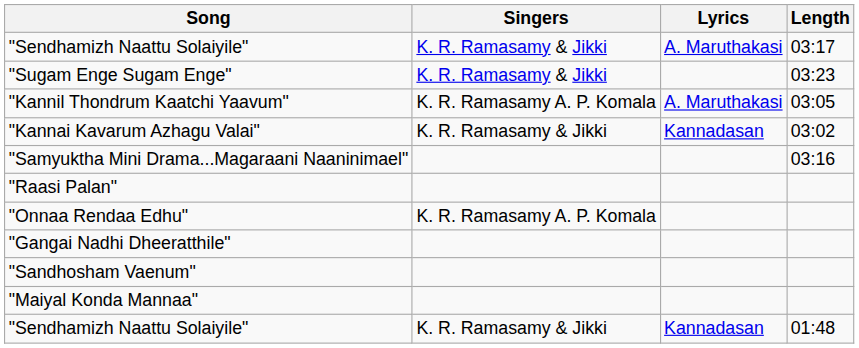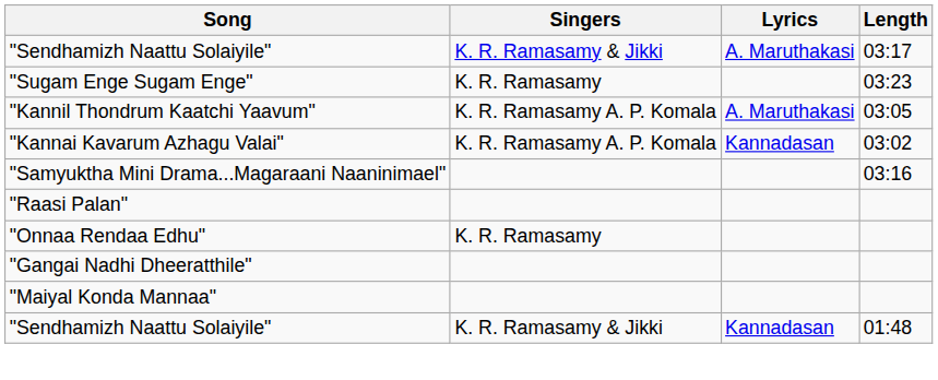 <table class="wikitable">
 <tr>
 <th>Song</th>
 <th>Singers</th>
 <th>Lyrics</th>
 <th>Length</th>
 </tr>
 <tr>
 <td>"Sendhamizh Naattu Solaiyile"</td>
 <td><a href='#'>K. R. Ramasamy</a> & <a href='#'>Jikki</a></td>
 <td><a href='#'>A. Maruthakasi</a></td>
 <td>03:17</td>
 </tr>
 <tr>
 <td>"Sugam Enge  Sugam Enge"</td>
-<td><a href='#'>K. R. Ramasamy</a> & <a href='#'>Jikki</a></td>
+<td>K. R. Ramasamy</td>
 <td></td>
 <td>03:23</td>
 </tr>
 <tr>
 <td>"Kannil Thondrum Kaatchi Yaavum"</td>
 <td>K. R. Ramasamy A. P. Komala</td>
 <td><a href='#'>A. Maruthakasi</a></td>
 <td>03:05</td>
 </tr>
 <tr>
 <td>"Kannai Kavarum Azhagu Valai"</td>
-<td>K. R. Ramasamy & Jikki</td>
+<td>K. R. Ramasamy A. P. Komala</td>
 <td><a href='#'>Kannadasan</a></td>
 <td>03:02</td>
 </tr>
 <tr>
 <td>"Samyuktha Mini Drama...Magaraani Naaninimael"</td>
 <td></td>
 <td></td>
 <td>03:16</td>
 </tr>
 <tr>
 <td>"Raasi Palan"</td>
 <td></td>
 <td></td>
 <td></td>
 </tr>
 <tr>
 <td>"Onnaa Rendaa Edhu"</td>
-<td>K. R. Ramasamy A. P. Komala</td>
+<td>K. R. Ramasamy</td>
 <td></td>
 <td></td>
 </tr>
 <tr>
 <td>"Gangai Nadhi Dheeratthile"</td>
-<td></td>
-<td></td>
-<td></td>
-</tr>
-<tr>
-<td>"Sandhosham Vaenum"</td>
 <td></td>
 <td></td>
 <td></td>
 </tr>
 <tr>
 <td>"Maiyal Konda Mannaa"</td>
 <td></td>
 <td></td>
 <td></td>
 </tr>
 <tr>
 <td>"Sendhamizh Naattu Solaiyile"</td>
 <td>K. R. Ramasamy & Jikki</td>
 <td><a href='#'>Kannadasan</a></td>
 <td>01:48</td>
 </tr>
 </table>
